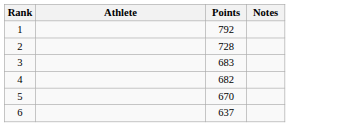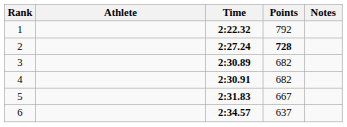 <table class="wikitable" style="text-align:center">
 <tr>
 <th width=40>Rank</th>
 <th width=250>Athlete</th>
+<th width=80>Time</th>
 <th width=55>Points</th>
 <th width=50>Notes</th>
 </tr>
 <tr>
 <td>1</td>
 <td align=left></td>
+<td><strong>2:22.32</strong></td>
 <td>792</td>
 <td></td>
 </tr>
 <tr>
 <td>2</td>
 <td align=left></td>
-<td>728</td>
+<td><strong>2:27.24</strong></td>
+<td><strong>728</strong></td>
 <td></td>
 </tr>
 <tr>
 <td>3</td>
 <td align=left></td>
-<td>683</td>
+<td><strong>2:30.89</strong></td>
+<td>682</td>
 <td></td>
 </tr>
 <tr>
 <td>4</td>
 <td align=left></td>
+<td><strong>2:30.91</strong></td>
 <td>682</td>
 <td></td>
 </tr>
 <tr>
 <td>5</td>
 <td align=left></td>
-<td>670</td>
+<td><strong>2:31.83</strong></td>
+<td>667</td>
 <td></td>
 </tr>
 <tr>
 <td>6</td>
 <td align=left></td>
+<td><strong>2:34.57</strong></td>
 <td>637</td>
 <td></td>
 </tr>
 </table>
